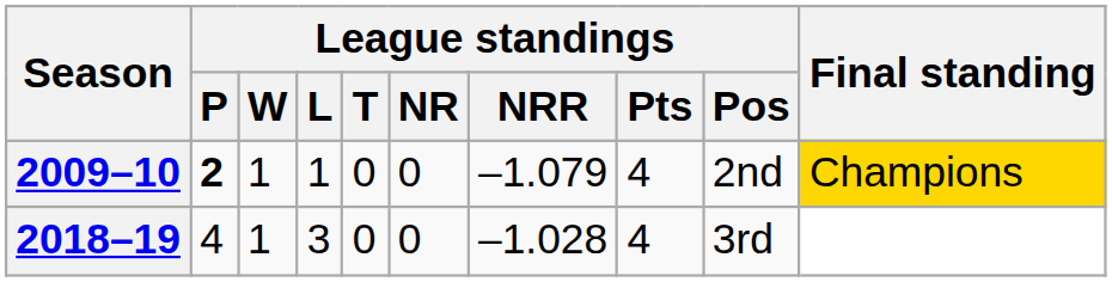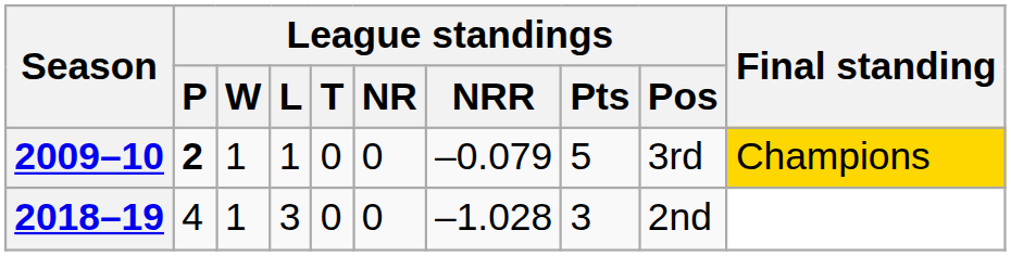 <table class="wikitable sortable">
 <tr>
 <th scope="col" rowspan="2">Season</th>
 <th scope="col" colspan="8">League standings</th>
 <th scope="col" rowspan="2">Final standing</th>
 </tr>
 <tr>
 <th scope="col">P</th>
 <th scope="col">W</th>
 <th scope="col">L</th>
 <th scope="col">T</th>
 <th scope="col">NR</th>
 <th scope="col">NRR</th>
 <th scope="col">Pts</th>
 <th scope="col">Pos</th>
 </tr>
 <tr>
 <th scope="row"><a href='#'>2009–10</a></th>
 <td><strong>2</strong></td>
 <td>1</td>
 <td>1</td>
 <td>0</td>
 <td>0</td>
-<td>–1.079</td>
-<td>4</td>
-<td>2nd</td>
+<td>–0.079</td>
+<td>5</td>
+<td>3rd</td>
 <td style="background: gold;">Champions</td>
 </tr>
 <tr>
 <th scope="row"><a href='#'>2018–19</a></th>
 <td>4</td>
 <td>1</td>
 <td>3</td>
 <td>0</td>
 <td>0</td>
 <td>–1.028</td>
-<td>4</td>
-<td>3rd</td>
+<td>3</td>
+<td>2nd</td>
 <td style="background: white;"></td>
 </tr>
 </table>
